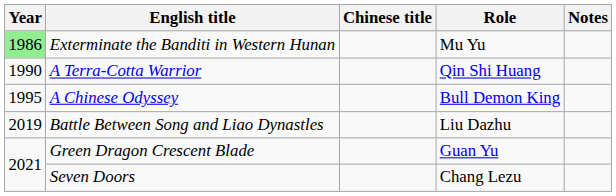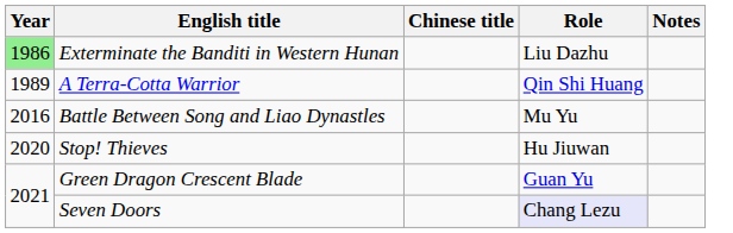 <table class="wikitable">
 <tr>
 <th>Year</th>
 <th>English title</th>
 <th>Chinese title</th>
 <th>Role</th>
 <th>Notes</th>
 </tr>
 <tr>
 <td style="background: lightgreen;">1986</td>
 <td><em>Exterminate the Banditi in Western Hunan</em></td>
 <td></td>
-<td>Mu Yu</td>
+<td>Liu Dazhu</td>
 <td></td>
 </tr>
 <tr>
-<td>1990</td>
+<td>1989</td>
 <td><em><a href='#'>A Terra-Cotta Warrior</a></em></td>
 <td></td>
 <td><a href='#'>Qin Shi Huang</a></td>
 <td></td>
 </tr>
 <tr>
-<td>1995</td>
-<td><em><a href='#'>A Chinese Odyssey</a></em></td>
+<td>2016</td>
+<td><em>Battle Between Song and Liao Dynastles</em></td>
 <td></td>
-<td><a href='#'>Bull Demon King</a></td>
+<td>Mu Yu</td>
 <td></td>
 </tr>
 <tr>
-<td>2019</td>
-<td><em>Battle Between Song and Liao Dynastles</em></td>
+<td>2020</td>
+<td><em>Stop! Thieves</em></td>
 <td></td>
-<td>Liu Dazhu</td>
+<td>Hu Jiuwan</td>
 <td></td>
 </tr>
 <tr>
 <td rowspan="2">2021</td>
 <td><em>Green Dragon Crescent Blade</em></td>
 <td></td>
 <td><a href='#'>Guan Yu</a></td>
 <td></td>
 </tr>
 <tr>
 <td><em>Seven Doors</em></td>
 <td></td>
-<td>Chang Lezu</td>
+<td style="background: lavender;">Chang Lezu</td>
 <td></td>
 </tr>
 </table>
